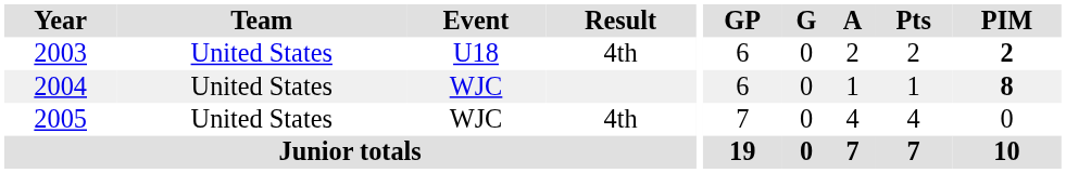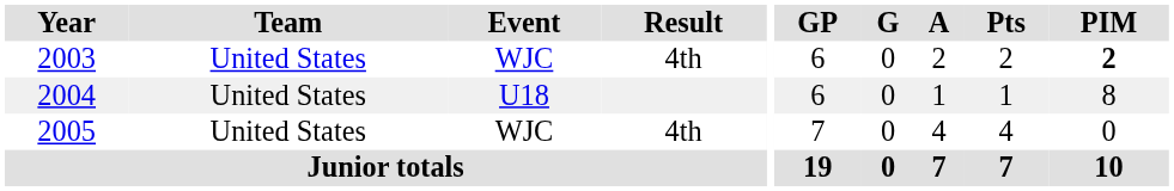 <table border="0" cellpadding="1" cellspacing="0" ID="Table3" style="text-align:center; width:40em">
 <tr ALIGN="center" bgcolor="#e0e0e0">
 <th>Year</th>
 <th>Team</th>
 <th>Event</th>
 <th>Result</th>
 <th rowspan="99" bgcolor="#ffffff"></th>
 <th>GP</th>
 <th>G</th>
 <th>A</th>
 <th>Pts</th>
 <th>PIM</th>
 </tr>
 <tr ALIGN="center">
 <td><a href='#'>2003</a></td>
 <td><a href='#'>United States</a></td>
-<td><a href='#'>U18</a></td>
+<td><a href='#'>WJC</a></td>
 <td>4th</td>
 <td>6</td>
 <td>0</td>
 <td>2</td>
 <td>2</td>
 <td><strong>2</strong></td>
 </tr>
 <tr ALIGN="center" bgcolor="#f0f0f0">
 <td><a href='#'>2004</a></td>
 <td>United States</td>
-<td><a href='#'>WJC</a></td>
+<td><a href='#'>U18</a></td>
 <td></td>
 <td>6</td>
 <td>0</td>
 <td>1</td>
 <td>1</td>
-<td><strong>8</strong></td>
+<td>8</td>
 </tr>
 <tr ALIGN="center">
 <td><a href='#'>2005</a></td>
 <td>United States</td>
 <td>WJC</td>
 <td>4th</td>
 <td>7</td>
 <td>0</td>
 <td>4</td>
 <td>4</td>
 <td>0</td>
 </tr>
 <tr bgcolor="#e0e0e0">
 <th colspan="4">Junior totals</th>
 <th>19</th>
 <th>0</th>
 <th>7</th>
 <th>7</th>
 <th>10</th>
 </tr>
 </table>
